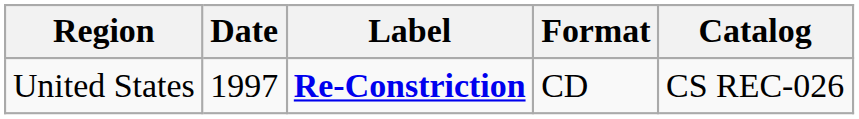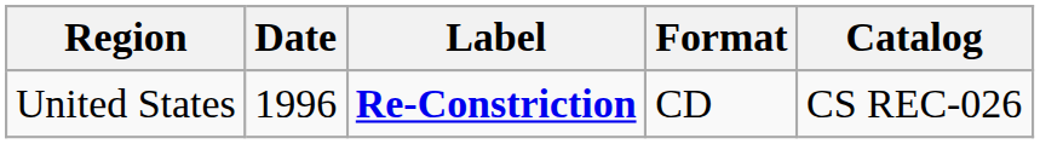 <table class="wikitable">
 <tr>
 <th>Region</th>
 <th>Date</th>
 <th>Label</th>
 <th>Format</th>
 <th>Catalog</th>
 </tr>
 <tr>
 <td>United States</td>
-<td>1997</td>
+<td>1996</td>
 <td><strong><a href='#'>Re-Constriction</a></strong></td>
 <td>CD</td>
 <td>CS REC-026</td>
 </tr>
 </table>
